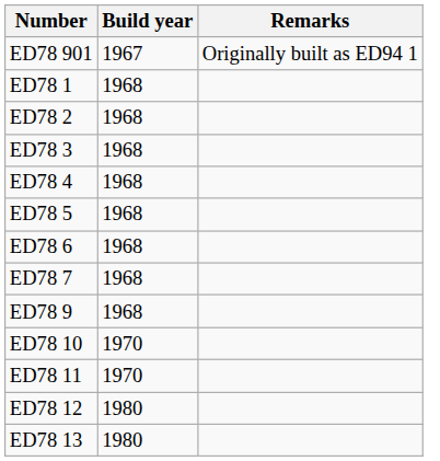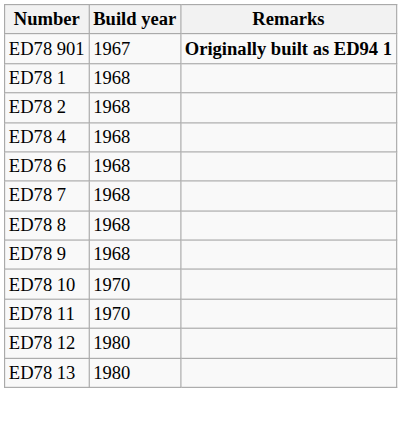 <table class="wikitable">
 <tr>
 <th>Number</th>
 <th>Build year</th>
 <th>Remarks</th>
 </tr>
 <tr>
 <td>ED78 901</td>
 <td>1967</td>
-<td>Originally built as ED94 1</td>
+<td><strong>Originally built as ED94 1</strong></td>
 </tr>
 <tr>
 <td>ED78 1</td>
 <td>1968</td>
 <td> </td>
 </tr>
 <tr>
 <td>ED78 2</td>
 <td>1968</td>
 <td> </td>
 </tr>
 <tr>
-<td>ED78 3</td>
-<td>1968</td>
-<td> </td>
-</tr>
-<tr>
 <td>ED78 4</td>
-<td>1968</td>
-<td> </td>
-</tr>
-<tr>
-<td>ED78 5</td>
 <td>1968</td>
 <td> </td>
 </tr>
 <tr>
 <td>ED78 6</td>
 <td>1968</td>
 <td> </td>
 </tr>
 <tr>
 <td>ED78 7</td>
+<td>1968</td>
+<td> </td>
+</tr>
+<tr>
+<td>ED78 8</td>
 <td>1968</td>
 <td> </td>
 </tr>
 <tr>
 <td>ED78 9</td>
 <td>1968</td>
 <td> </td>
 </tr>
 <tr>
 <td>ED78 10</td>
 <td>1970</td>
 <td> </td>
 </tr>
 <tr>
 <td>ED78 11</td>
 <td>1970</td>
 <td> </td>
 </tr>
 <tr>
 <td>ED78 12</td>
 <td>1980</td>
 <td> </td>
 </tr>
 <tr>
 <td>ED78 13</td>
 <td>1980</td>
 <td> </td>
 </tr>
 </table>
